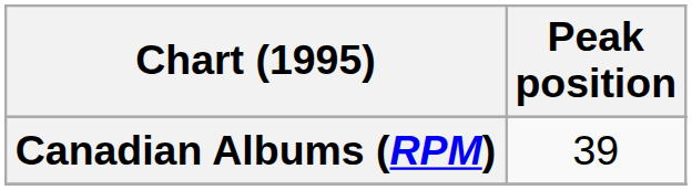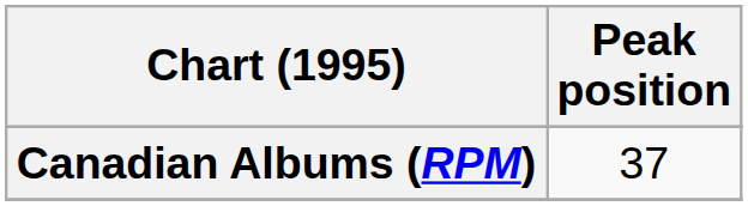 <table class="wikitable sortable plainrowheaders" style="text-align:center">
 <tr>
 <th scope="col">Chart (1995)</th>
 <th scope="col">Peak<br>position</th>
 </tr>
 <tr>
 </tr>
 <tr>
 </tr>
 <tr>
 </tr>
 <tr>
 </tr>
 <tr>
 <th scope="row">Canadian Albums (<em><a href='#'>RPM</a></em>)</th>
-<td>39</td>
+<td>37</td>
 </tr>
 <tr>
 </tr>
 <tr>
 </tr>
 <tr>
 </tr>
 <tr>
 </tr>
 <tr>
 </tr>
 <tr>
 </tr>
 <tr>
 </tr>
 <tr>
 </tr>
 <tr>
 </tr>
 <tr>
 </tr>
 <tr>
 </tr>
 </table>
